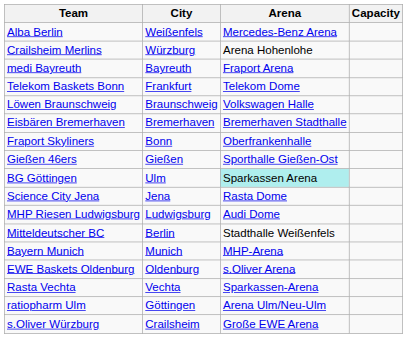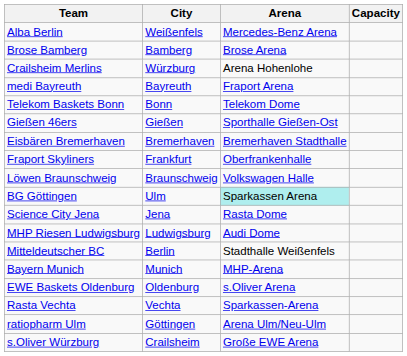 <table class="wikitable sortable">
 <tr>
 <th>Team</th>
 <th>City</th>
 <th>Arena</th>
 <th>Capacity</th>
 </tr>
 <tr>
 <td><a href='#'>Alba Berlin</a></td>
 <td><a href='#'>Weißenfels</a></td>
 <td><a href='#'>Mercedes-Benz Arena</a></td>
+<td></td>
+</tr>
+<tr>
+<td><a href='#'>Brose Bamberg</a></td>
+<td><a href='#'>Bamberg</a></td>
+<td><a href='#'>Brose Arena</a></td>
 <td></td>
 </tr>
 <tr>
 <td><a href='#'>Crailsheim Merlins</a></td>
 <td><a href='#'>Würzburg</a></td>
 <td>Arena Hohenlohe</td>
 <td></td>
 </tr>
 <tr>
 <td><a href='#'>medi Bayreuth</a></td>
 <td><a href='#'>Bayreuth</a></td>
 <td><a href='#'>Fraport Arena</a></td>
 <td></td>
 </tr>
 <tr>
 <td><a href='#'>Telekom Baskets Bonn</a></td>
-<td><a href='#'>Frankfurt</a></td>
+<td><a href='#'>Bonn</a></td>
 <td><a href='#'>Telekom Dome</a></td>
 <td></td>
 </tr>
 <tr>
-<td><a href='#'>Löwen Braunschweig</a></td>
-<td><a href='#'>Braunschweig</a></td>
-<td><a href='#'>Volkswagen Halle</a></td>
+<td><a href='#'>Gießen 46ers</a></td>
+<td><a href='#'>Gießen</a></td>
+<td><a href='#'>Sporthalle Gießen-Ost</a></td>
 <td></td>
 </tr>
 <tr>
 <td><a href='#'>Eisbären Bremerhaven</a></td>
 <td><a href='#'>Bremerhaven</a></td>
 <td><a href='#'>Bremerhaven Stadthalle</a></td>
 <td></td>
 </tr>
 <tr>
 <td><a href='#'>Fraport Skyliners</a></td>
-<td><a href='#'>Bonn</a></td>
+<td><a href='#'>Frankfurt</a></td>
 <td><a href='#'>Oberfrankenhalle</a></td>
 <td></td>
 </tr>
 <tr>
-<td><a href='#'>Gießen 46ers</a></td>
-<td><a href='#'>Gießen</a></td>
-<td><a href='#'>Sporthalle Gießen-Ost</a></td>
+<td><a href='#'>Löwen Braunschweig</a></td>
+<td><a href='#'>Braunschweig</a></td>
+<td><a href='#'>Volkswagen Halle</a></td>
 <td></td>
 </tr>
 <tr>
 <td><a href='#'>BG Göttingen</a></td>
 <td><a href='#'>Ulm</a></td>
 <td style="background: paleturquoise;">Sparkassen Arena</td>
 <td></td>
 </tr>
 <tr>
 <td><a href='#'>Science City Jena</a></td>
 <td><a href='#'>Jena</a></td>
 <td><a href='#'>Rasta Dome</a></td>
 <td></td>
 </tr>
 <tr>
 <td><a href='#'>MHP Riesen Ludwigsburg</a></td>
 <td><a href='#'>Ludwigsburg</a></td>
 <td><a href='#'>Audi Dome</a></td>
 <td></td>
 </tr>
 <tr>
 <td><a href='#'>Mitteldeutscher BC</a></td>
 <td><a href='#'>Berlin</a></td>
 <td>Stadthalle Weißenfels</td>
 <td></td>
 </tr>
 <tr>
 <td><a href='#'>Bayern Munich</a></td>
 <td><a href='#'>Munich</a></td>
 <td><a href='#'>MHP-Arena</a></td>
 <td></td>
 </tr>
 <tr>
 <td><a href='#'>EWE Baskets Oldenburg</a></td>
 <td><a href='#'>Oldenburg</a></td>
 <td><a href='#'>s.Oliver Arena</a></td>
 <td></td>
 </tr>
 <tr>
 <td><a href='#'>Rasta Vechta</a></td>
 <td><a href='#'>Vechta</a></td>
 <td><a href='#'>Sparkassen-Arena</a></td>
 <td></td>
 </tr>
 <tr>
 <td><a href='#'>ratiopharm Ulm</a></td>
 <td><a href='#'>Göttingen</a></td>
 <td><a href='#'>Arena Ulm/Neu-Ulm</a></td>
 <td></td>
 </tr>
 <tr>
 <td><a href='#'>s.Oliver Würzburg</a></td>
 <td><a href='#'>Crailsheim</a></td>
 <td><a href='#'>Große EWE Arena</a></td>
 <td></td>
 </tr>
 </table>
